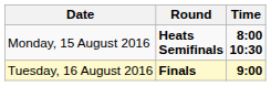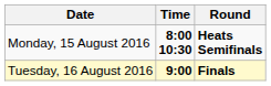 <table class="wikitable">
 <tr>
 <th>Date</th>
+<th>Time</th>
 <th>Round</th>
-<th>Time</th>
 </tr>
 <tr>
 <td>Monday, 15 August 2016</td>
+<td align=right><strong>8:00<br>10:30</strong></td>
 <td><strong>Heats<br>Semifinals</strong></td>
-<td align=right><strong>8:00<br>10:30</strong></td>
 </tr>
 <tr>
 <td style=background:lemonchiffon>Tuesday, 16 August 2016</td>
+<td style=background:lemonchiffon align=right><strong>9:00</strong></td>
 <td style=background:lemonchiffon><strong>Finals</strong></td>
-<td style=background:lemonchiffon align=right><strong>9:00</strong></td>
 </tr>
 </table>
